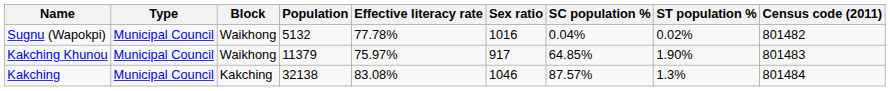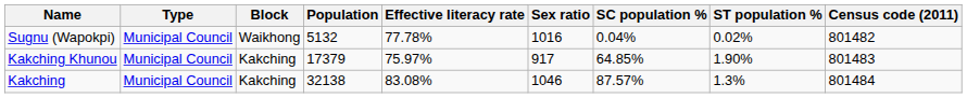 <table class="wikitable sortable">
 <tr>
 <th>Name</th>
 <th>Type</th>
 <th>Block</th>
 <th>Population</th>
 <th>Effective literacy rate</th>
 <th>Sex ratio</th>
 <th>SC population %</th>
 <th>ST population %</th>
 <th>Census code (2011)</th>
 </tr>
 <tr>
 <td><a href='#'>Sugnu</a> (Wapokpi)</td>
 <td><a href='#'>Municipal Council</a></td>
 <td>Waikhong</td>
 <td>5132</td>
 <td>77.78%</td>
 <td>1016</td>
 <td>0.04%</td>
 <td>0.02%</td>
 <td>801482</td>
 </tr>
 <tr>
 <td><a href='#'>Kakching Khunou</a></td>
 <td><a href='#'>Municipal Council</a></td>
-<td>Waikhong</td>
-<td>11379</td>
+<td>Kakching</td>
+<td>17379</td>
 <td>75.97%</td>
 <td>917</td>
 <td>64.85%</td>
 <td>1.90%</td>
 <td>801483</td>
 </tr>
 <tr>
 <td><a href='#'>Kakching</a></td>
 <td><a href='#'>Municipal Council</a></td>
 <td>Kakching</td>
 <td>32138</td>
 <td>83.08%</td>
 <td>1046</td>
 <td>87.57%</td>
 <td>1.3%</td>
 <td>801484</td>
 </tr>
 </table>
